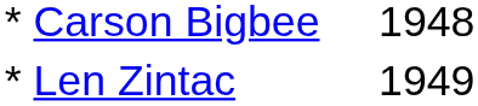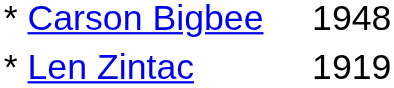 <table>
 <tr>
 <td>* <a href='#'>Carson Bigbee</a>      </td>
 <td>1948</td>
 </tr>
 <tr>
 <td>* <a href='#'>Len Zintac</a></td>
-<td>1949</td>
+<td>1919</td>
 </tr>
 <tr>
 </tr>
 </table>
